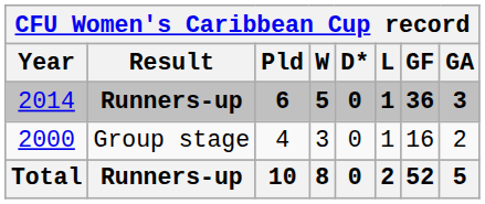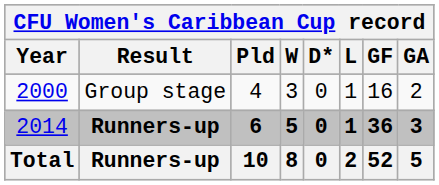 <table class="wikitable" style="text-align: center;">
 <tr>
 <th colspan=8><a href='#'>CFU Women's Caribbean Cup</a> record</th>
 </tr>
 <tr>
 <th>Year</th>
 <th>Result</th>
 <th>Pld</th>
 <th>W</th>
 <th>D*</th>
 <th>L</th>
 <th>GF</th>
 <th>GA</th>
 </tr>
+<tr>
+<td> <a href='#'>2000</a></td>
+<td>Group stage</td>
+<td>4</td>
+<td>3</td>
+<td>0</td>
+<td>1</td>
+<td>16</td>
+<td>2</td>
+</tr>
 <tr bgcolor=silver>
 <td> <a href='#'>2014</a></td>
 <td><strong>Runners-up</strong></td>
 <td><strong>6</strong></td>
 <td><strong>5</strong></td>
 <td><strong>0</strong></td>
 <td><strong>1</strong></td>
 <td><strong>36</strong></td>
 <td><strong>3</strong></td>
-</tr>
-<tr>
-<td> <a href='#'>2000</a></td>
-<td>Group stage</td>
-<td>4</td>
-<td>3</td>
-<td>0</td>
-<td>1</td>
-<td>16</td>
-<td>2</td>
 </tr>
 <tr>
 <th>Total</th>
 <th>Runners-up</th>
 <th>10</th>
 <th>8</th>
 <th>0</th>
 <th>2</th>
 <th>52</th>
 <th>5</th>
 </tr>
 </table>
